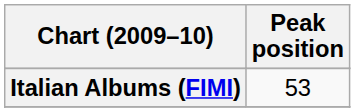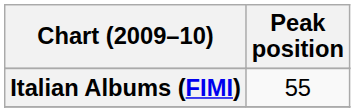 <table class="wikitable sortable plainrowheaders">
 <tr>
 <th>Chart (2009–10)</th>
 <th>Peak<br>position</th>
 </tr>
 <tr>
 </tr>
 <tr>
 </tr>
 <tr>
 </tr>
 <tr>
 </tr>
 <tr>
 </tr>
 <tr>
 </tr>
 <tr>
 </tr>
 <tr>
 </tr>
 <tr>
 </tr>
 <tr>
 </tr>
 <tr>
 </tr>
 <tr>
 <th scope="row">Italian Albums (<a href='#'>FIMI</a>)</th>
-<td style="text-align:center;">53</td>
+<td style="text-align:center;">55</td>
 </tr>
 <tr>
 </tr>
 <tr>
 </tr>
 <tr>
 </tr>
 <tr>
 </tr>
 <tr>
 </tr>
 <tr>
 </tr>
 </table>
